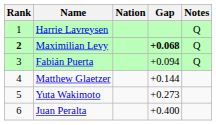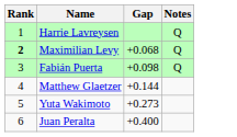 <table class="wikitable sortable" style="text-align:center">
 <tr>
 <th>Rank</th>
 <th>Name</th>
-<th>Nation</th>
 <th>Gap</th>
 <th>Notes</th>
 </tr>
 <tr bgcolor=bbffbb>
 <td>1</td>
 <td align="left"><a href='#'>Harrie Lavreysen</a></td>
-<td align="left"></td>
 <td></td>
 <td>Q</td>
 </tr>
 <tr bgcolor=bbffbb>
 <td><strong>2</strong></td>
 <td align="left"><a href='#'>Maximilian Levy</a></td>
-<td align="left"></td>
-<td><strong>+0.068</strong></td>
+<td>+0.068</td>
 <td>Q</td>
 </tr>
 <tr bgcolor=bbffbb>
 <td>3</td>
 <td align="left"><a href='#'>Fabián Puerta</a></td>
-<td align="left"></td>
-<td>+0.094</td>
+<td>+0.098</td>
 <td>Q</td>
 </tr>
 <tr>
 <td>4</td>
 <td align="left"><a href='#'>Matthew Glaetzer</a></td>
-<td align=left></td>
 <td>+0.144</td>
 <td></td>
 </tr>
 <tr>
 <td>5</td>
 <td align="left"><a href='#'>Yuta Wakimoto</a></td>
-<td align="left"></td>
 <td>+0.273</td>
 <td></td>
 </tr>
 <tr>
 <td>6</td>
 <td align="left"><a href='#'>Juan Peralta</a></td>
-<td align="left"></td>
 <td>+0.400</td>
 <td></td>
 </tr>
 </table>
